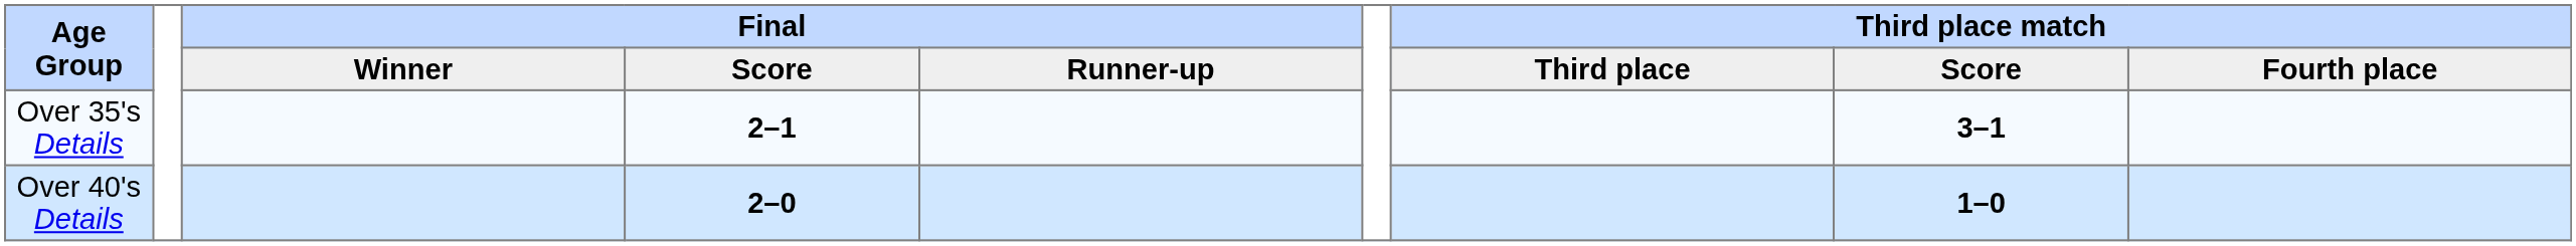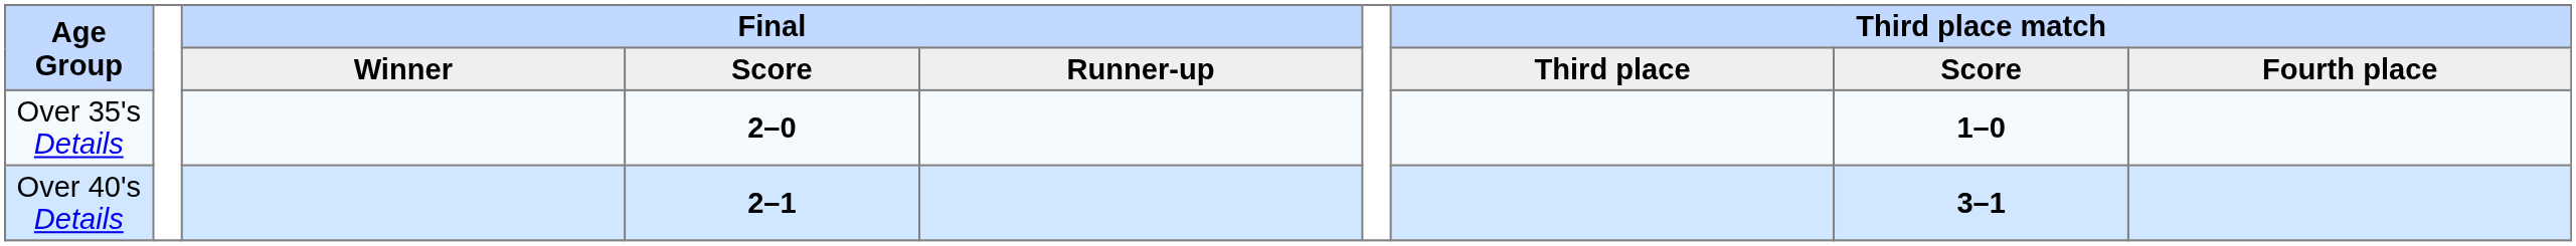 <table border=1 style="border-collapse:collapse; font-size:90%; text-align:center" cellpadding=2 cellspacing=0>
 <tr bgcolor=#C1D8FF>
 <th rowspan=2 width=5%>Age Group</th>
 <th width=1% rowspan=17 bgcolor=ffffff></th>
 <th colspan=3>Final</th>
 <th width=1% rowspan=17 bgcolor=ffffff></th>
 <th colspan=3>Third place match</th>
 </tr>
 <tr bgcolor=#EFEFEF>
 <th width=15%>Winner</th>
 <th width=10%>Score</th>
 <th width=15%>Runner-up</th>
 <th width=15%>Third place</th>
 <th width=10%>Score</th>
 <th width=15%>Fourth place</th>
 </tr>
 <tr bgcolor=#F5FAFF>
 <td>Over 35's<br><em><a href='#'>Details</a></em></td>
 <td><strong></strong></td>
+<td><strong>2–0</strong></td>
+<td></td>
+<td></td>
+<td><strong>1–0</strong></td>
+<td></td>
+</tr>
+<tr bgcolor=#D0E7FF>
+<td>Over 40's<br><em><a href='#'>Details</a></em></td>
+<td><strong></strong></td>
 <td><strong>2–1</strong></td>
 <td></td>
 <td></td>
 <td><strong>3–1</strong></td>
 <td></td>
 </tr>
-<tr bgcolor=#D0E7FF>
-<td>Over 40's<br><em><a href='#'>Details</a></em></td>
-<td><strong></strong></td>
-<td><strong>2–0</strong></td>
-<td></td>
-<td></td>
-<td><strong>1–0</strong></td>
-<td></td>
-</tr>
 </table>
